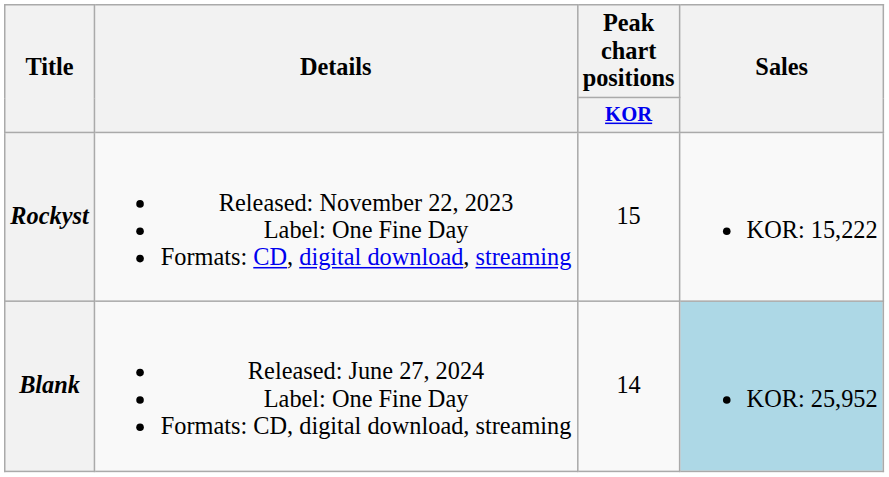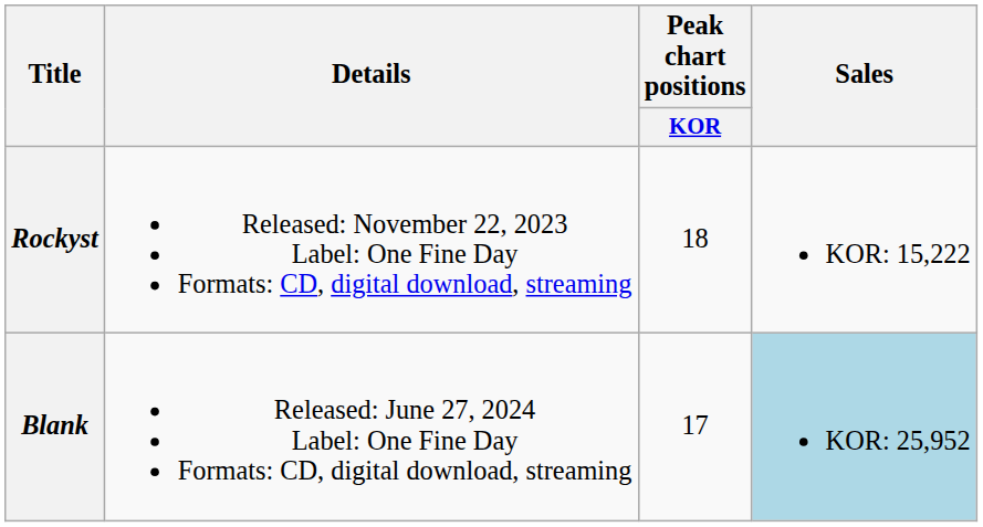 <table class="wikitable plainrowheaders" style="text-align:center">
 <tr>
 <th scope="col" rowspan="2">Title</th>
 <th scope="col" rowspan="2">Details</th>
 <th scope="col" colspan="1">Peak chart positions</th>
 <th scope="col" rowspan="2">Sales</th>
 </tr>
 <tr>
 <th scope="col" style="width:4em;font-size:85%"><a href='#'>KOR</a><br></th>
 </tr>
 <tr>
 <th scope="row"><em>Rockyst</em></th>
 <td><br><ul><li>Released: November 22, 2023</li><li>Label: One Fine Day</li><li>Formats: <a href='#'>CD</a>, <a href='#'>digital download</a>, <a href='#'>streaming</a></li></ul></td>
-<td>15</td>
+<td>18</td>
 <td><br><ul><li>KOR: 15,222</li></ul></td>
 </tr>
 <tr>
 <th scope="row"><em>Blank</em></th>
 <td><br><ul><li>Released: June 27, 2024</li><li>Label: One Fine Day</li><li>Formats: CD, digital download, streaming</li></ul></td>
-<td>14</td>
+<td>17</td>
 <td style="background: lightblue;"><br><ul><li>KOR: 25,952</li></ul></td>
 </tr>
 </table>
